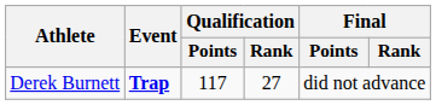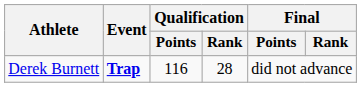 <table class="wikitable" style="font-size:90%;">
 <tr>
 <th rowspan=2>Athlete</th>
 <th rowspan=2>Event</th>
 <th colspan=2>Qualification</th>
 <th colspan=2>Final</th>
 </tr>
 <tr style="font-size:95%">
 <th>Points</th>
 <th>Rank</th>
 <th>Points</th>
 <th>Rank</th>
 </tr>
 <tr align=center>
 <td align=left><a href='#'>Derek Burnett</a></td>
 <td align=left><strong><a href='#'>Trap</a></strong></td>
-<td>117</td>
-<td>27</td>
+<td>116</td>
+<td>28</td>
 <td colspan=2>did not advance</td>
 </tr>
 </table>
